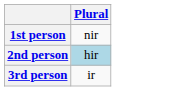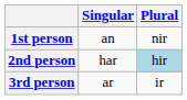 <table class="wikitable">
 <tr>
 <th></th>
+<th><a href='#'>Singular</a></th>
 <th><a href='#'>Plural</a></th>
 </tr>
 <tr align="center">
 <th><a href='#'>1st person</a></th>
+<td>an</td>
 <td>nir</td>
 </tr>
 <tr align="center">
 <th><a href='#'>2nd person</a></th>
+<td>har</td>
 <td style="background: lightblue;">hir</td>
 </tr>
 <tr align="center">
 <th><a href='#'>3rd person</a></th>
+<td>ar</td>
 <td>ir</td>
 </tr>
 </table>
